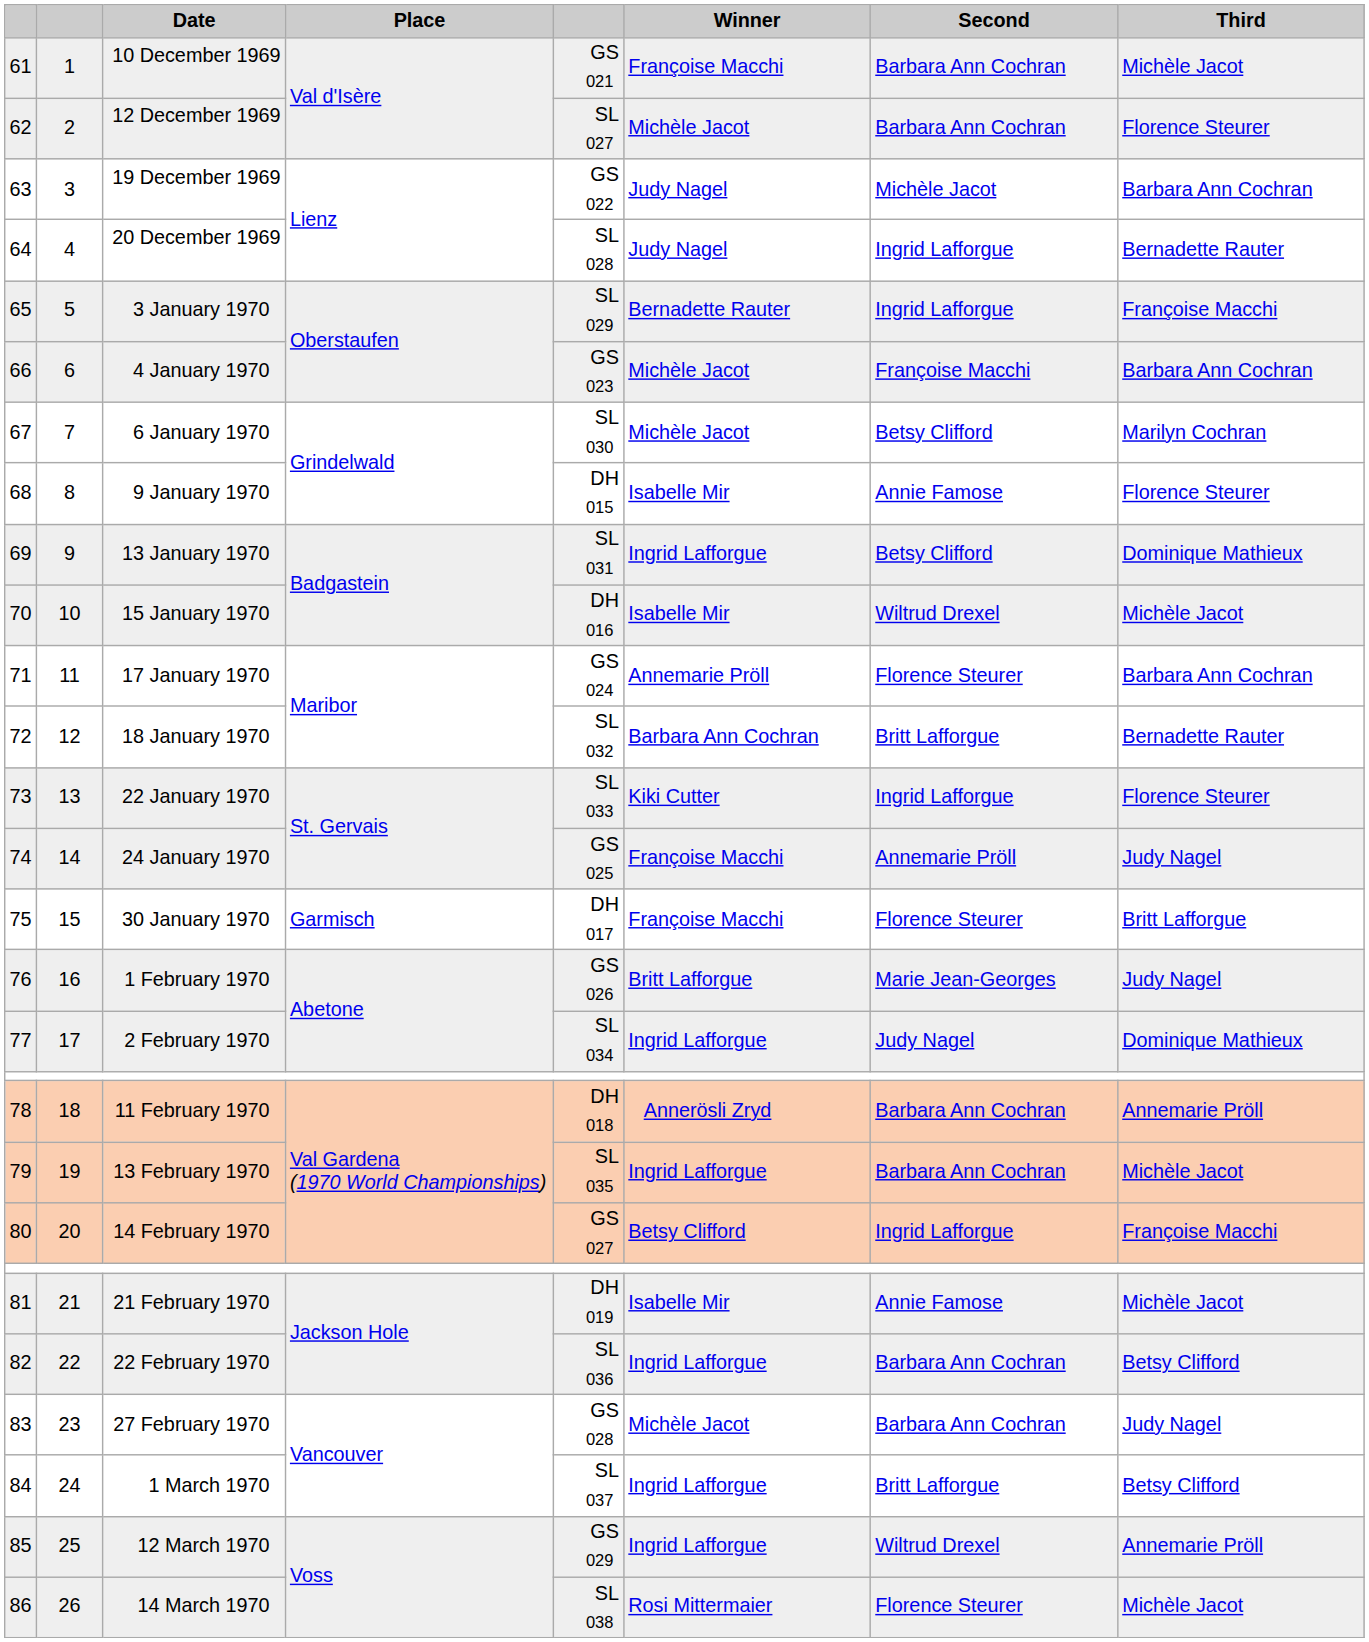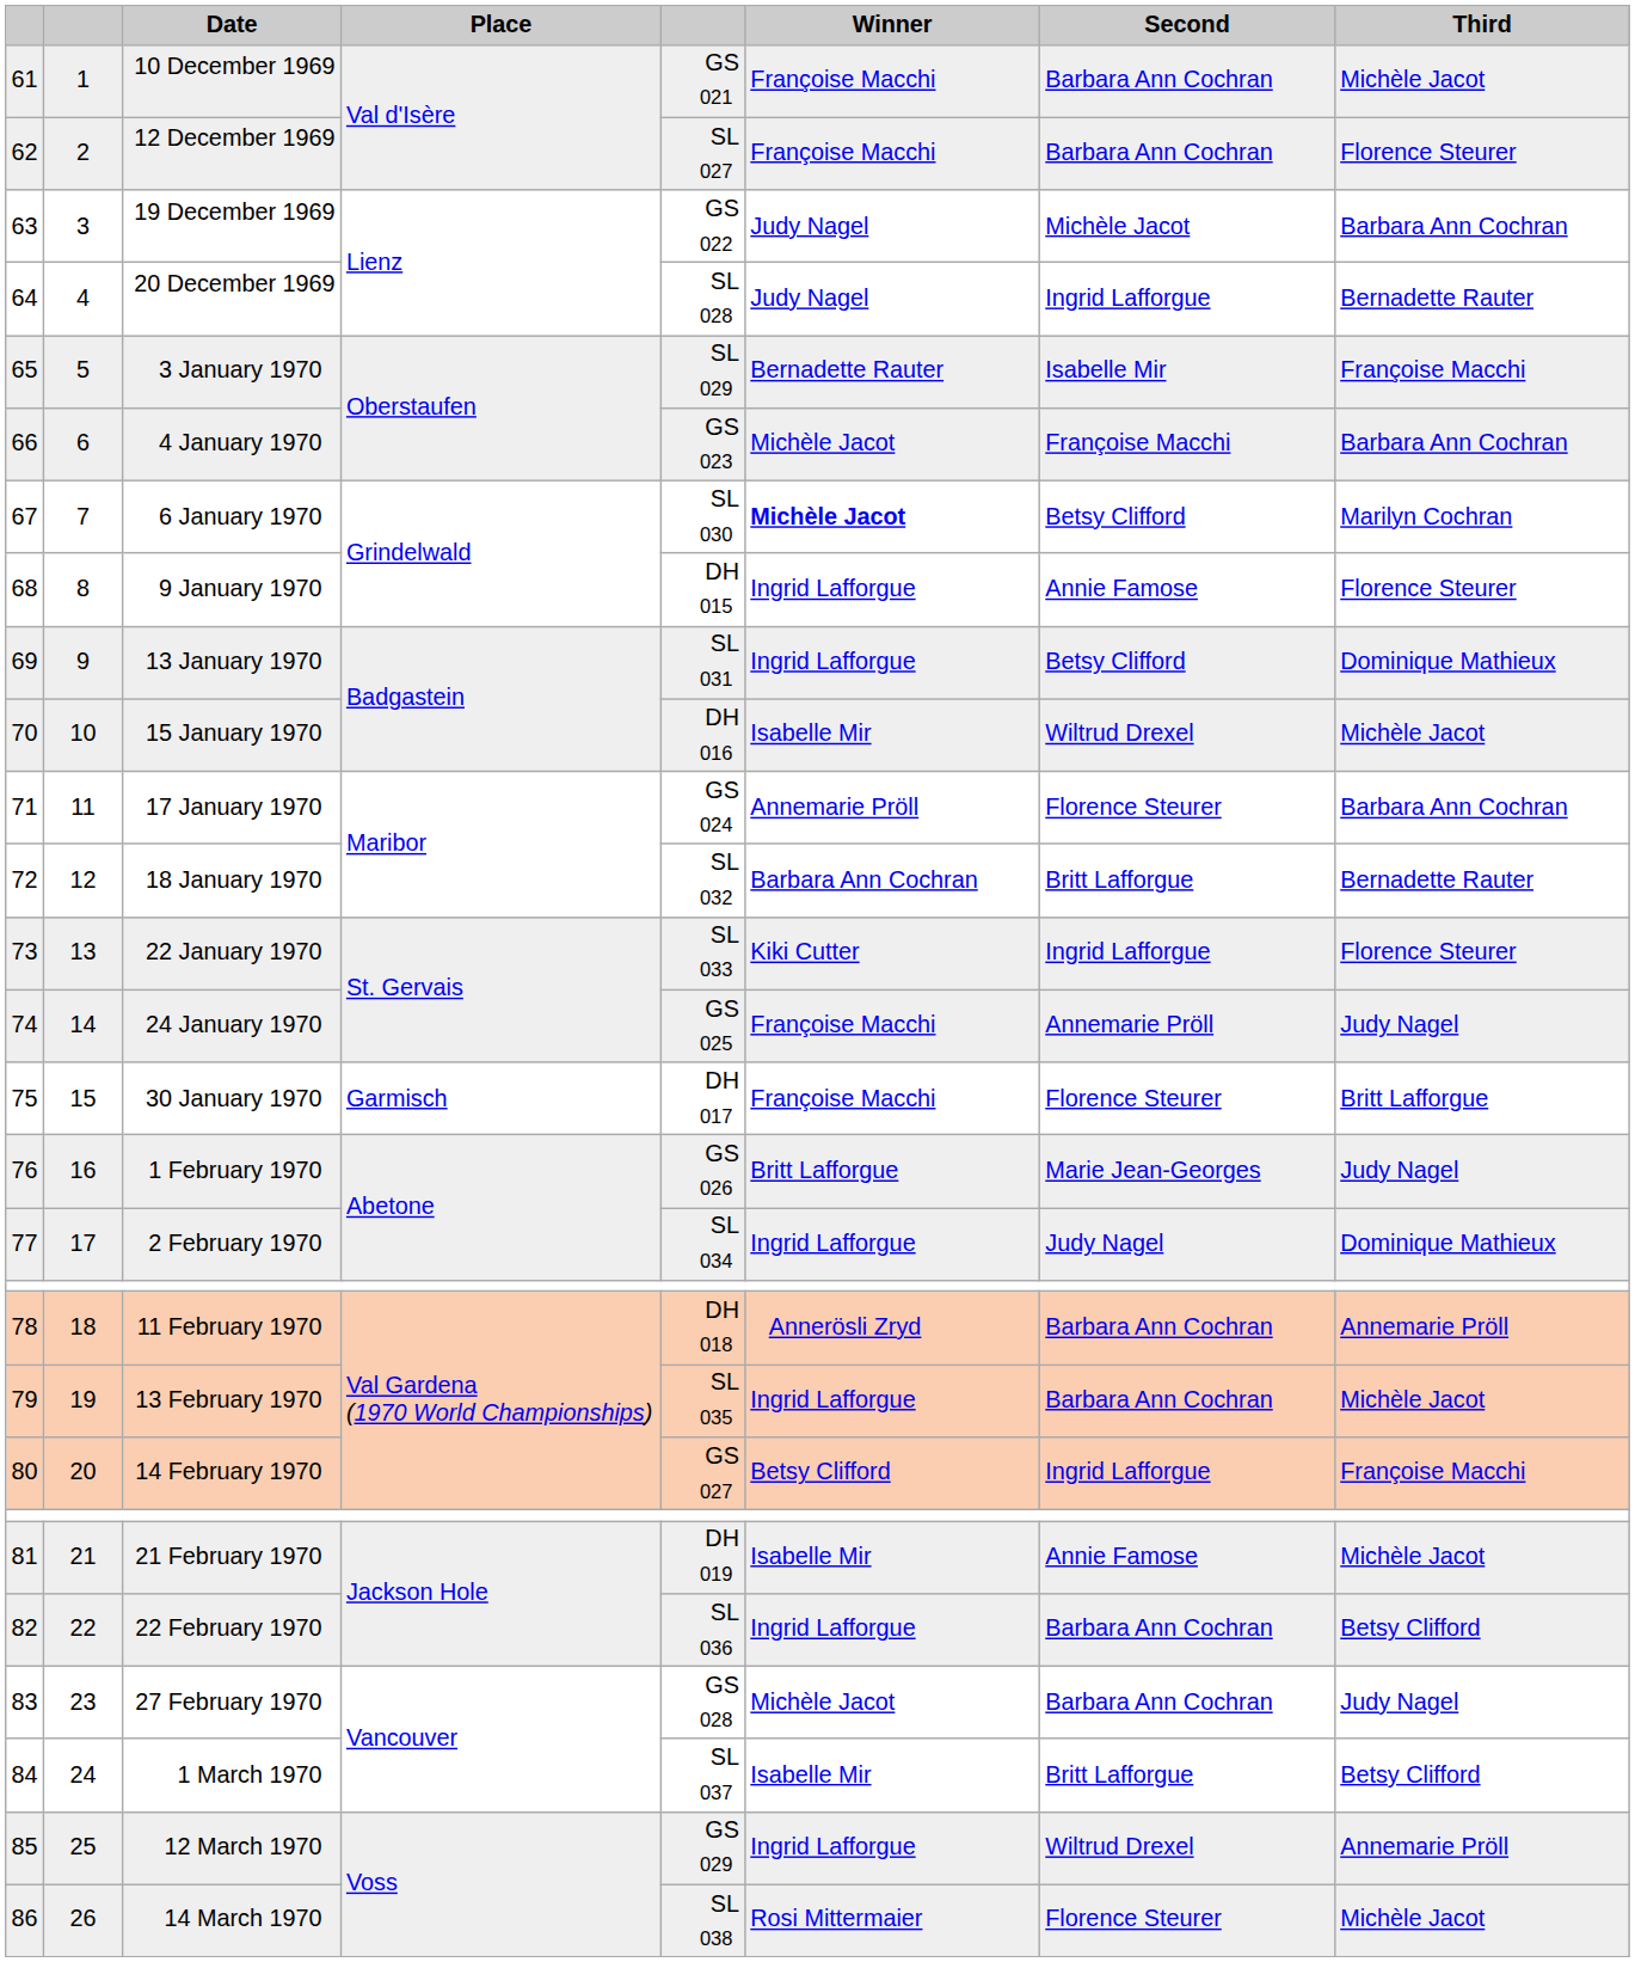 <table class="wikitable plainrowheaders" style="background:#fff; font-size:86%; line-height:16px; border:grey solid 1px; border-collapse:collapse;">
 <tr style="background:#ccc; text-align:center;">
 <td align="center" width="13"></td>
 <td align="center" width="40"></td>
 <td align="center" width="120"><strong>Date</strong></td>
 <td align="center" width="180"><strong>Place</strong></td>
 <td align="center" width="42"></td>
 <td align="center" width="165"><strong>Winner</strong></td>
 <td align="center" width="165"><strong>Second</strong></td>
 <td align="center" width="165"><strong>Third</strong></td>
 </tr>
 <tr bgcolor="#EFEFEF">
 <td align=center>61</td>
 <td align=center>1</td>
 <td align=right>10 December 1969  </td>
 <td rowspan=2> <a href='#'>Val d'Isère</a></td>
 <td align=right>GS <sub>021</sub> </td>
 <td> <a href='#'>Françoise Macchi</a></td>
 <td> <a href='#'>Barbara Ann Cochran</a></td>
 <td> <a href='#'>Michèle Jacot</a></td>
 </tr>
 <tr bgcolor="#EFEFEF">
 <td align=center>62</td>
 <td align=center>2</td>
 <td align=right>12 December 1969  </td>
 <td align=right>SL <sub>027</sub> </td>
-<td> <a href='#'>Michèle Jacot</a></td>
+<td> <a href='#'>Françoise Macchi</a></td>
 <td> <a href='#'>Barbara Ann Cochran</a></td>
 <td> <a href='#'>Florence Steurer</a></td>
 </tr>
 <tr>
 <td align=center>63</td>
 <td align=center>3</td>
 <td align=right>19 December 1969  </td>
 <td rowspan=2> <a href='#'>Lienz</a></td>
 <td align=right>GS <sub>022</sub> </td>
 <td> <a href='#'>Judy Nagel</a></td>
 <td> <a href='#'>Michèle Jacot</a></td>
 <td> <a href='#'>Barbara Ann Cochran</a></td>
 </tr>
 <tr>
 <td align=center>64</td>
 <td align=center>4</td>
 <td align=right>20 December 1969  </td>
 <td align=right>SL <sub>028</sub> </td>
 <td> <a href='#'>Judy Nagel</a></td>
 <td> <a href='#'>Ingrid Lafforgue</a></td>
 <td> <a href='#'>Bernadette Rauter</a></td>
 </tr>
 <tr bgcolor="#EFEFEF">
 <td align=center>65</td>
 <td align=center>5</td>
 <td align=right>3 January 1970  </td>
 <td rowspan=2> <a href='#'>Oberstaufen</a></td>
 <td align=right>SL <sub>029</sub> </td>
 <td> <a href='#'>Bernadette Rauter</a></td>
-<td> <a href='#'>Ingrid Lafforgue</a></td>
+<td> <a href='#'>Isabelle Mir</a></td>
 <td> <a href='#'>Françoise Macchi</a></td>
 </tr>
 <tr bgcolor="#EFEFEF">
 <td align=center>66</td>
 <td align=center>6</td>
 <td align=right>4 January 1970  </td>
 <td align=right>GS <sub>023</sub> </td>
 <td> <a href='#'>Michèle Jacot</a></td>
 <td> <a href='#'>Françoise Macchi</a></td>
 <td> <a href='#'>Barbara Ann Cochran</a></td>
 </tr>
 <tr>
 <td align=center>67</td>
 <td align=center>7</td>
 <td align=right>6 January 1970  </td>
 <td rowspan=2> <a href='#'>Grindelwald</a></td>
 <td align=right>SL <sub>030</sub> </td>
-<td> <a href='#'>Michèle Jacot</a></td>
+<td><strong> <a href='#'>Michèle Jacot</a></strong></td>
 <td> <a href='#'>Betsy Clifford</a></td>
 <td> <a href='#'>Marilyn Cochran</a></td>
 </tr>
 <tr>
 <td align=center>68</td>
 <td align=center>8</td>
 <td align=right>9 January 1970  </td>
 <td align=right>DH <sub>015</sub> </td>
-<td> <a href='#'>Isabelle Mir</a></td>
+<td> <a href='#'>Ingrid Lafforgue</a></td>
 <td> <a href='#'>Annie Famose</a></td>
 <td> <a href='#'>Florence Steurer</a></td>
 </tr>
 <tr bgcolor="#EFEFEF">
 <td align=center>69</td>
 <td align=center>9</td>
 <td align=right>13 January 1970  </td>
 <td rowspan=2> <a href='#'>Badgastein</a></td>
 <td align=right>SL <sub>031</sub> </td>
 <td> <a href='#'>Ingrid Lafforgue</a></td>
 <td> <a href='#'>Betsy Clifford</a></td>
 <td> <a href='#'>Dominique Mathieux</a></td>
 </tr>
 <tr bgcolor="#EFEFEF">
 <td align=center>70</td>
 <td align=center>10</td>
 <td align=right>15 January 1970  </td>
 <td align=right>DH <sub>016</sub> </td>
 <td> <a href='#'>Isabelle Mir</a></td>
 <td> <a href='#'>Wiltrud Drexel</a></td>
 <td> <a href='#'>Michèle Jacot</a></td>
 </tr>
 <tr>
 <td align=center>71</td>
 <td align=center>11</td>
 <td align=right>17 January 1970  </td>
 <td rowspan=2> <a href='#'>Maribor</a></td>
 <td align=right>GS <sub>024</sub> </td>
 <td> <a href='#'>Annemarie Pröll</a></td>
 <td> <a href='#'>Florence Steurer</a></td>
 <td> <a href='#'>Barbara Ann Cochran</a></td>
 </tr>
 <tr>
 <td align=center>72</td>
 <td align=center>12</td>
 <td align=right>18 January 1970  </td>
 <td align=right>SL <sub>032</sub> </td>
 <td> <a href='#'>Barbara Ann Cochran</a></td>
 <td> <a href='#'>Britt Lafforgue</a></td>
 <td> <a href='#'>Bernadette Rauter</a></td>
 </tr>
 <tr bgcolor="#EFEFEF">
 <td align=center>73</td>
 <td align=center>13</td>
 <td align=right>22 January 1970  </td>
 <td rowspan=2> <a href='#'>St. Gervais</a></td>
 <td align=right>SL <sub>033</sub> </td>
 <td> <a href='#'>Kiki Cutter</a></td>
 <td> <a href='#'>Ingrid Lafforgue</a></td>
 <td> <a href='#'>Florence Steurer</a></td>
 </tr>
 <tr bgcolor="#EFEFEF">
 <td align=center>74</td>
 <td align=center>14</td>
 <td align=right>24 January 1970  </td>
 <td align=right>GS <sub>025</sub> </td>
 <td> <a href='#'>Françoise Macchi</a></td>
 <td> <a href='#'>Annemarie Pröll</a></td>
 <td> <a href='#'>Judy Nagel</a></td>
 </tr>
 <tr>
 <td align=center>75</td>
 <td align=center>15</td>
 <td align=right>30 January 1970  </td>
 <td> <a href='#'>Garmisch</a></td>
 <td align=right>DH <sub>017</sub> </td>
 <td> <a href='#'>Françoise Macchi</a></td>
 <td> <a href='#'>Florence Steurer</a></td>
 <td> <a href='#'>Britt Lafforgue</a></td>
 </tr>
 <tr bgcolor="#EFEFEF">
 <td align=center>76</td>
 <td align=center>16</td>
 <td align=right>1 February 1970  </td>
 <td rowspan=2> <a href='#'>Abetone</a></td>
 <td align=right>GS <sub>026</sub> </td>
 <td> <a href='#'>Britt Lafforgue</a></td>
 <td> <a href='#'>Marie Jean-Georges</a></td>
 <td> <a href='#'>Judy Nagel</a></td>
 </tr>
 <tr bgcolor="#EFEFEF">
 <td align=center>77</td>
 <td align=center>17</td>
 <td align=right>2 February 1970  </td>
 <td align=right>SL <sub>034</sub> </td>
 <td> <a href='#'>Ingrid Lafforgue</a></td>
 <td> <a href='#'>Judy Nagel</a></td>
 <td> <a href='#'>Dominique Mathieux</a></td>
 </tr>
 <tr>
 <td colspan=11></td>
 </tr>
 <tr bgcolor="#FBCEB1">
 <td align=center>78</td>
 <td align=center>18</td>
 <td align=right>11 February 1970  </td>
 <td rowspan=3> <a href='#'>Val Gardena</a> <br><em>(<a href='#'>1970 World Championships</a>)</em></td>
 <td align=right>DH <sub>018</sub> </td>
 <td>   <a href='#'>Annerösli Zryd</a></td>
 <td> <a href='#'>Barbara Ann Cochran</a></td>
 <td> <a href='#'>Annemarie Pröll</a></td>
 </tr>
 <tr bgcolor="#FBCEB1">
 <td align=center>79</td>
 <td align=center>19</td>
 <td align=right>13 February 1970  </td>
 <td align=right>SL <sub>035</sub> </td>
 <td> <a href='#'>Ingrid Lafforgue</a></td>
 <td> <a href='#'>Barbara Ann Cochran</a></td>
 <td> <a href='#'>Michèle Jacot</a></td>
 </tr>
 <tr bgcolor="#FBCEB1">
 <td align=center>80</td>
 <td align=center>20</td>
 <td align=right>14 February 1970  </td>
 <td align=right>GS <sub>027</sub> </td>
 <td> <a href='#'>Betsy Clifford</a></td>
 <td> <a href='#'>Ingrid Lafforgue</a></td>
 <td> <a href='#'>Françoise Macchi</a></td>
 </tr>
 <tr>
 <td colspan=11></td>
 </tr>
 <tr bgcolor="#EFEFEF">
 <td align=center>81</td>
 <td align=center>21</td>
 <td align=right>21 February 1970  </td>
 <td rowspan=2> <a href='#'>Jackson Hole</a></td>
 <td align=right>DH <sub>019</sub> </td>
 <td> <a href='#'>Isabelle Mir</a></td>
 <td> <a href='#'>Annie Famose</a></td>
 <td> <a href='#'>Michèle Jacot</a></td>
 </tr>
 <tr bgcolor="#EFEFEF">
 <td align=center>82</td>
 <td align=center>22</td>
 <td align=right>22 February 1970  </td>
 <td align=right>SL <sub>036</sub> </td>
 <td> <a href='#'>Ingrid Lafforgue</a></td>
 <td> <a href='#'>Barbara Ann Cochran</a></td>
 <td> <a href='#'>Betsy Clifford</a></td>
 </tr>
 <tr>
 <td align=center>83</td>
 <td align=center>23</td>
 <td align=right>27 February 1970  </td>
 <td rowspan=2> <a href='#'>Vancouver</a></td>
 <td align=right>GS <sub>028</sub> </td>
 <td> <a href='#'>Michèle Jacot</a></td>
 <td> <a href='#'>Barbara Ann Cochran</a></td>
 <td> <a href='#'>Judy Nagel</a></td>
 </tr>
 <tr>
 <td align=center>84</td>
 <td align=center>24</td>
 <td align=right>1 March 1970  </td>
 <td align=right>SL <sub>037</sub> </td>
-<td> <a href='#'>Ingrid Lafforgue</a></td>
+<td> <a href='#'>Isabelle Mir</a></td>
 <td> <a href='#'>Britt Lafforgue</a></td>
 <td> <a href='#'>Betsy Clifford</a></td>
 </tr>
 <tr bgcolor="#EFEFEF">
 <td align=center>85</td>
 <td align=center>25</td>
 <td align=right>12 March 1970  </td>
 <td rowspan=2> <a href='#'>Voss</a></td>
 <td align=right>GS <sub>029</sub> </td>
 <td> <a href='#'>Ingrid Lafforgue</a></td>
 <td> <a href='#'>Wiltrud Drexel</a></td>
 <td> <a href='#'>Annemarie Pröll</a></td>
 </tr>
 <tr bgcolor="#EFEFEF">
 <td align=center>86</td>
 <td align=center>26</td>
 <td align=right>14 March 1970  </td>
 <td align=right>SL <sub>038</sub> </td>
 <td> <a href='#'>Rosi Mittermaier</a></td>
 <td> <a href='#'>Florence Steurer</a></td>
 <td> <a href='#'>Michèle Jacot</a></td>
 </tr>
 </table>
